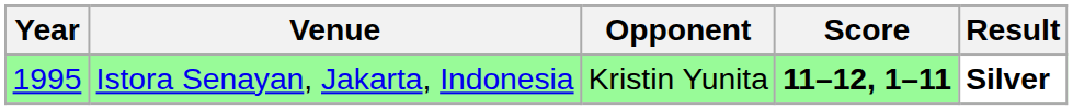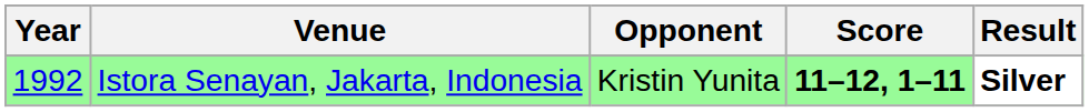 <table class="sortable wikitable" style="font-size: 90%;">
 <tr>
 <th>Year</th>
 <th>Venue</th>
 <th>Opponent</th>
 <th>Score</th>
 <th>Result</th>
 </tr>
 <tr style="background:#98FB98">
-<td align="center"><a href='#'>1995</a></td>
+<td align="center"><a href='#'>1992</a></td>
 <td align="left"><a href='#'>Istora Senayan</a>, <a href='#'>Jakarta</a>, <a href='#'>Indonesia</a></td>
 <td align="left"> Kristin Yunita</td>
 <td align="left"><strong>11–12, 1–11</strong></td>
 <td style="text-align:left; background:white"> <strong>Silver</strong></td>
 </tr>
 </table>
